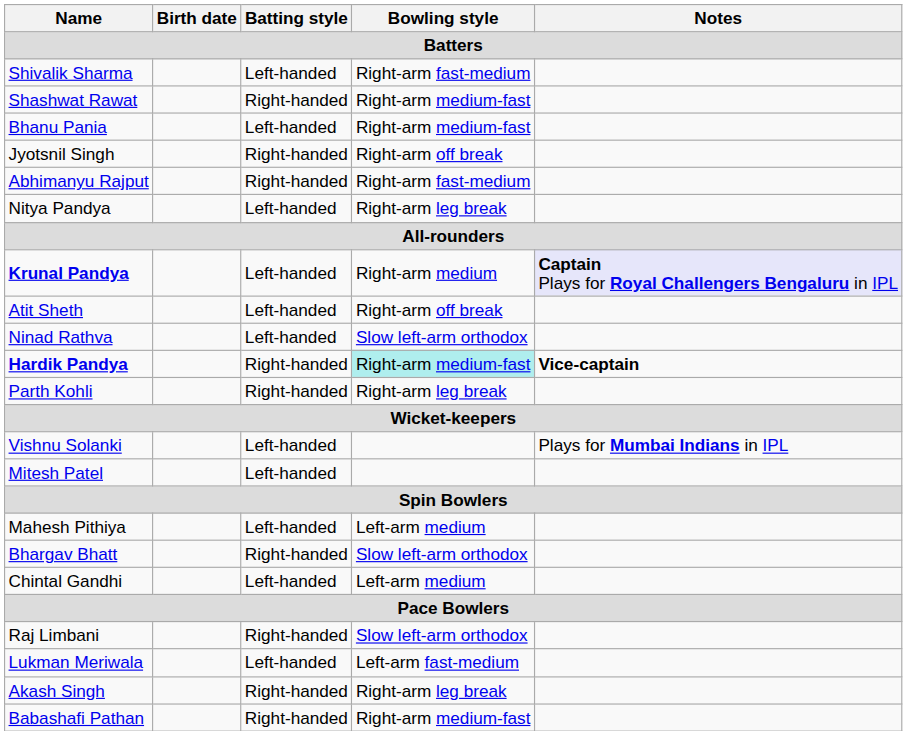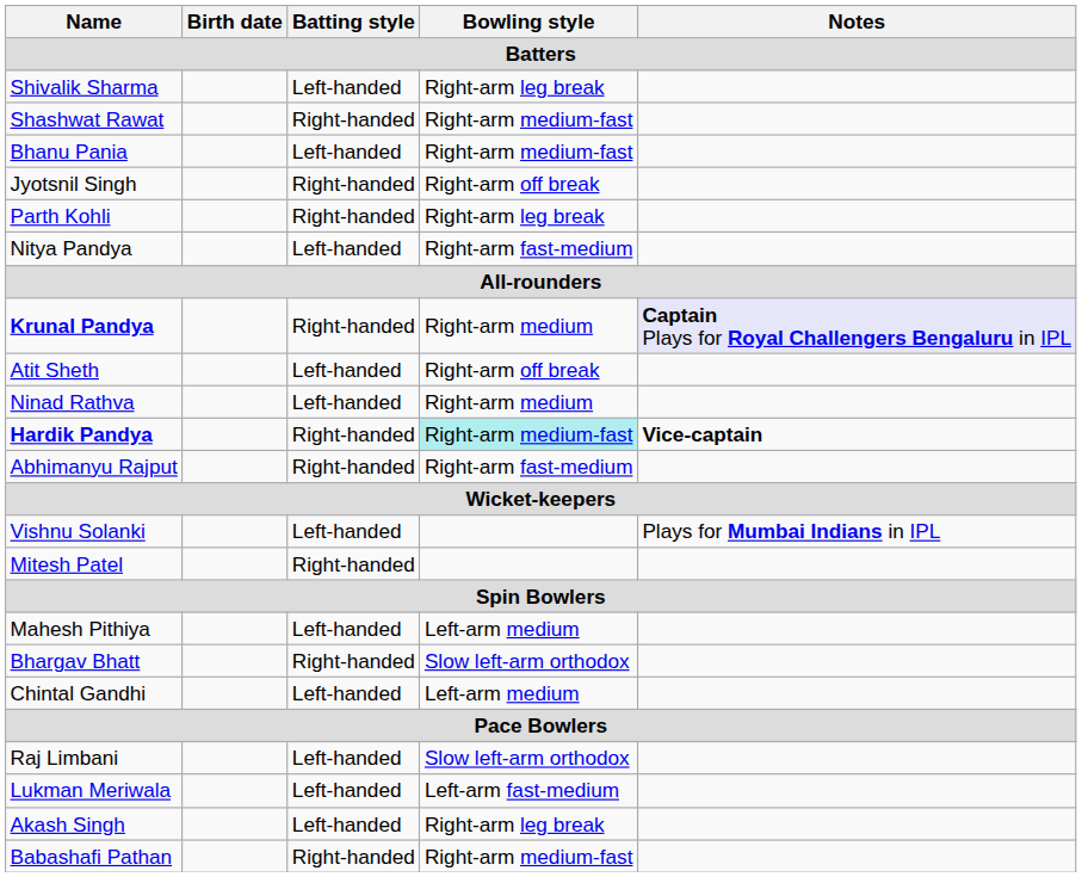 <table class="wikitable" style="font-size:95%;">
 <tr>
 <th align=center>Name</th>
 <th align=center>Birth date</th>
 <th align=center>Batting style</th>
 <th align=center>Bowling style</th>
 <th align=center>Notes</th>
 </tr>
 <tr>
 <th colspan="5" style="background: #DCDCDC" align=center>Batters</th>
 </tr>
 <tr>
 <td><a href='#'>Shivalik Sharma</a></td>
 <td></td>
 <td>Left-handed</td>
-<td>Right-arm <a href='#'>fast-medium</a></td>
+<td>Right-arm <a href='#'>leg break</a></td>
 <td></td>
 </tr>
 <tr>
 <td><a href='#'>Shashwat Rawat</a></td>
 <td></td>
 <td>Right-handed</td>
 <td>Right-arm <a href='#'>medium-fast</a></td>
 <td></td>
 </tr>
 <tr>
 <td><a href='#'>Bhanu Pania</a></td>
 <td></td>
 <td>Left-handed</td>
 <td>Right-arm <a href='#'>medium-fast</a></td>
 <td></td>
 </tr>
 <tr>
 <td>Jyotsnil Singh</td>
 <td></td>
 <td>Right-handed</td>
 <td>Right-arm <a href='#'>off break</a></td>
 <td></td>
 </tr>
 <tr>
-<td><a href='#'>Abhimanyu Rajput</a></td>
+<td><a href='#'>Parth Kohli</a></td>
 <td></td>
 <td>Right-handed</td>
-<td>Right-arm <a href='#'>fast-medium</a></td>
+<td>Right-arm <a href='#'>leg break</a></td>
 <td></td>
 </tr>
 <tr>
 <td>Nitya Pandya</td>
 <td></td>
 <td>Left-handed</td>
-<td>Right-arm <a href='#'>leg break</a></td>
+<td>Right-arm <a href='#'>fast-medium</a></td>
 <td></td>
 </tr>
 <tr>
 <th colspan="5" style="background: #DCDCDC" align=center>All-rounders</th>
 </tr>
 <tr>
 <td><strong><a href='#'>Krunal Pandya</a></strong></td>
 <td></td>
-<td>Left-handed</td>
+<td>Right-handed</td>
 <td>Right-arm <a href='#'>medium</a></td>
 <td style="background: lavender;"><strong>Captain</strong> <br> Plays for <strong><a href='#'>Royal Challengers Bengaluru</a></strong> in <a href='#'>IPL</a></td>
 </tr>
 <tr>
 <td><a href='#'>Atit Sheth</a></td>
 <td></td>
 <td>Left-handed</td>
 <td>Right-arm <a href='#'>off break</a></td>
 <td></td>
 </tr>
 <tr>
 <td><a href='#'>Ninad Rathva</a></td>
 <td></td>
 <td>Left-handed</td>
-<td><a href='#'>Slow left-arm orthodox</a></td>
+<td>Right-arm <a href='#'>medium</a></td>
 <td></td>
 </tr>
 <tr>
 <td><strong><a href='#'>Hardik Pandya</a></strong></td>
 <td></td>
 <td>Right-handed</td>
 <td style="background: paleturquoise;">Right-arm <a href='#'>medium-fast</a></td>
 <td><strong>Vice-captain</strong></td>
 </tr>
 <tr>
-<td><a href='#'>Parth Kohli</a></td>
+<td><a href='#'>Abhimanyu Rajput</a></td>
 <td></td>
 <td>Right-handed</td>
-<td>Right-arm <a href='#'>leg break</a></td>
+<td>Right-arm <a href='#'>fast-medium</a></td>
 <td></td>
 </tr>
 <tr>
 <th colspan="5" style="background: #DCDCDC" align=center>Wicket-keepers</th>
 </tr>
 <tr>
 <td><a href='#'>Vishnu Solanki</a></td>
 <td></td>
 <td>Left-handed</td>
 <td></td>
 <td>Plays for <strong><a href='#'>Mumbai Indians</a></strong> in <a href='#'>IPL</a></td>
 </tr>
 <tr>
 <td><a href='#'>Mitesh Patel</a></td>
 <td></td>
-<td>Left-handed</td>
+<td>Right-handed</td>
 <td></td>
 <td></td>
 </tr>
 <tr>
 <th colspan="5" style="background: #DCDCDC" align=center>Spin Bowlers</th>
 </tr>
 <tr>
 <td>Mahesh Pithiya</td>
 <td></td>
 <td>Left-handed</td>
 <td>Left-arm <a href='#'>medium</a></td>
 <td></td>
 </tr>
 <tr>
 <td><a href='#'>Bhargav Bhatt</a></td>
 <td></td>
 <td>Right-handed</td>
 <td><a href='#'>Slow left-arm orthodox</a></td>
 <td></td>
 </tr>
 <tr>
 <td>Chintal Gandhi</td>
 <td></td>
 <td>Left-handed</td>
 <td>Left-arm <a href='#'>medium</a></td>
 <td></td>
 </tr>
 <tr>
 <th colspan="5" style="background: #DCDCDC" align=center>Pace Bowlers</th>
 </tr>
 <tr>
 <td>Raj Limbani</td>
 <td></td>
-<td>Right-handed</td>
+<td>Left-handed</td>
 <td><a href='#'>Slow left-arm orthodox</a></td>
 <td></td>
 </tr>
 <tr>
 <td><a href='#'>Lukman Meriwala</a></td>
 <td></td>
 <td>Left-handed</td>
 <td>Left-arm <a href='#'>fast-medium</a></td>
 <td></td>
 </tr>
 <tr>
 <td><a href='#'>Akash Singh</a></td>
 <td></td>
-<td>Right-handed</td>
+<td>Left-handed</td>
 <td>Right-arm <a href='#'>leg break</a></td>
 <td></td>
 </tr>
 <tr>
 <td><a href='#'>Babashafi Pathan</a></td>
 <td></td>
 <td>Right-handed</td>
 <td>Right-arm <a href='#'>medium-fast</a></td>
 <td></td>
 </tr>
 </table>
